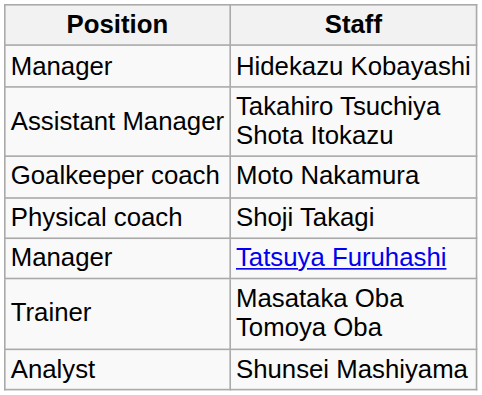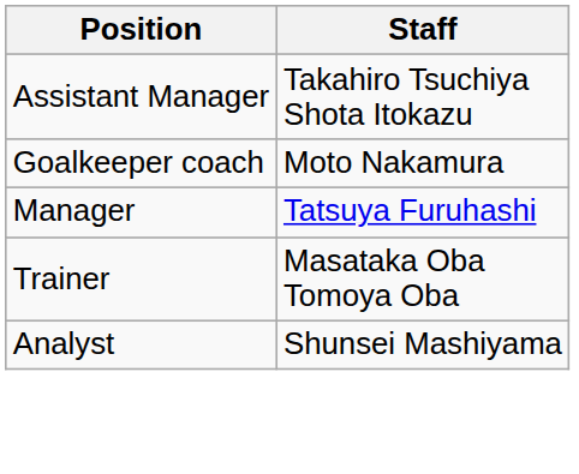 <table class="wikitable">
 <tr>
 <th>Position</th>
 <th>Staff</th>
-</tr>
-<tr>
-<td>Manager</td>
-<td> Hidekazu Kobayashi</td>
 </tr>
 <tr>
 <td>Assistant Manager</td>
 <td> Takahiro Tsuchiya<br> Shota Itokazu</td>
 </tr>
 <tr>
 <td>Goalkeeper coach</td>
 <td> Moto Nakamura</td>
-</tr>
-<tr>
-<td>Physical coach</td>
-<td> Shoji Takagi</td>
 </tr>
 <tr>
 <td>Manager</td>
 <td> <a href='#'>Tatsuya Furuhashi</a></td>
 </tr>
 <tr>
 <td>Trainer</td>
 <td> Masataka Oba <br>  Tomoya Oba</td>
 </tr>
 <tr>
 <td>Analyst</td>
 <td> Shunsei Mashiyama</td>
 </tr>
 </table>
